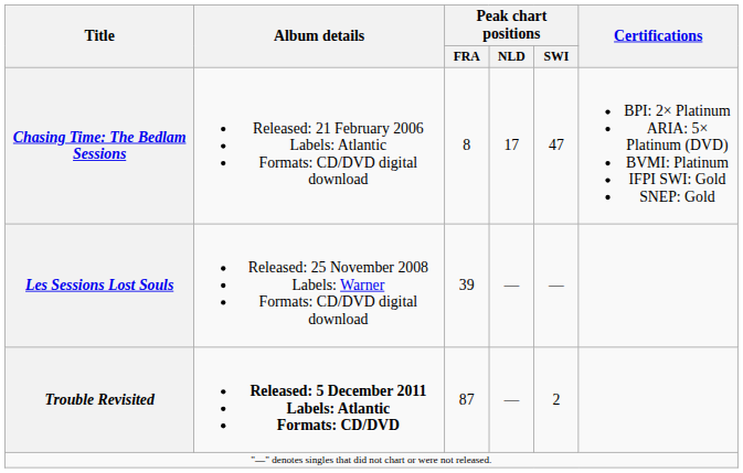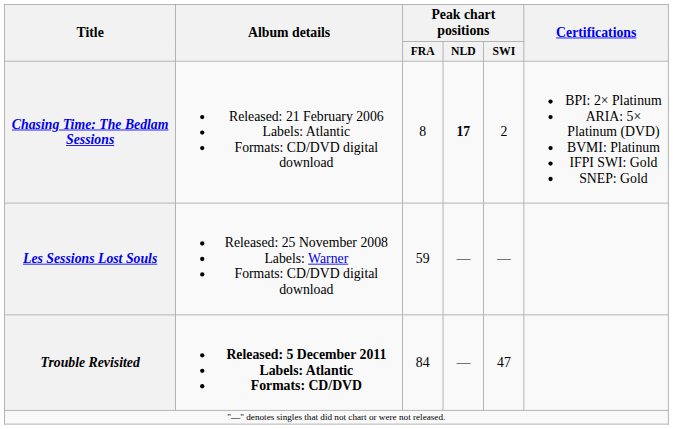 <table class="wikitable plainrowheaders" style="text-align:center;" border="1">
 <tr>
 <th scope="col" rowspan="2" style="width:12em;">Title</th>
 <th scope="col" rowspan="2" style="width:16em;">Album details</th>
 <th scope="col" colspan="3">Peak chart positions</th>
 <th scope="col" rowspan="2" style="width:10em;"><a href='#'>Certifications</a></th>
 </tr>
 <tr>
 <th scope="col" style="width:3em;font-size:85%;">FRA <br></th>
 <th scope="col" style="width:3em;font-size:85%;">NLD <br></th>
 <th scope="col" style="width:3em;font-size:85%;">SWI <br></th>
 </tr>
 <tr>
 <th scope="row"><em><a href='#'>Chasing Time: The Bedlam Sessions</a></em></th>
 <td><br><ul><li>Released: 21 February 2006</li><li>Labels: Atlantic</li><li>Formats: CD/DVD digital download</li></ul></td>
 <td>8</td>
-<td>17</td>
-<td>47</td>
+<td><strong>17</strong></td>
+<td>2</td>
 <td><br><ul><li>BPI: 2× Platinum</li><li>ARIA: 5× Platinum (DVD)</li><li>BVMI: Platinum</li><li>IFPI SWI: Gold</li><li>SNEP: Gold</li></ul></td>
 </tr>
 <tr>
 <th scope="row"><em><a href='#'>Les Sessions Lost Souls</a></em></th>
 <td><br><ul><li>Released: 25 November 2008</li><li>Labels: <a href='#'>Warner</a></li><li>Formats: CD/DVD digital download</li></ul></td>
-<td>39</td>
+<td>59</td>
 <td>—</td>
 <td>—</td>
 <td></td>
 </tr>
 <tr>
 <th scope="row"><em>Trouble Revisited</em></th>
 <td><strong><br><ul><li>Released: 5 December 2011</li><li>Labels: Atlantic</li><li>Formats: CD/DVD</li></ul></strong></td>
-<td>87</td>
+<td>84</td>
 <td>—</td>
-<td>2</td>
+<td>47</td>
 <td></td>
 </tr>
 <tr>
 <td align="center" colspan="20" style="font-size: 8pt">"—" denotes singles that did not chart or were not released.</td>
 </tr>
 </table>
